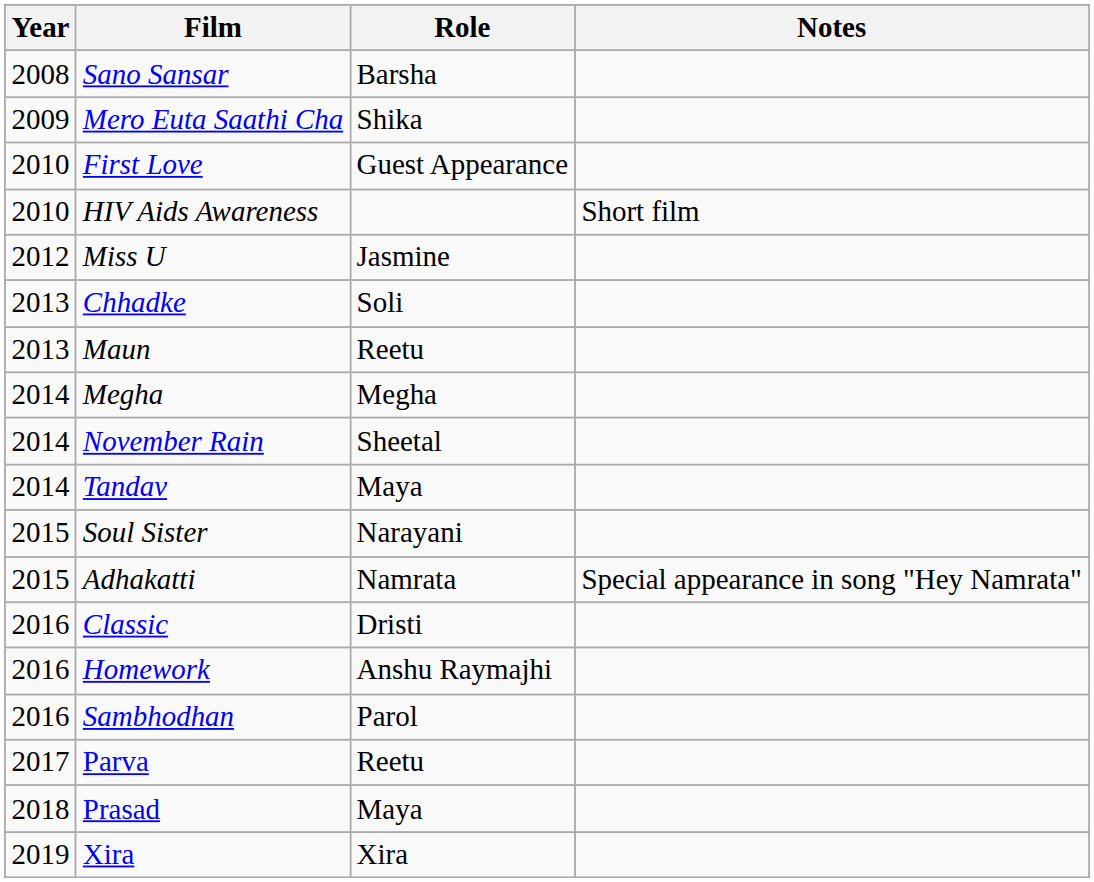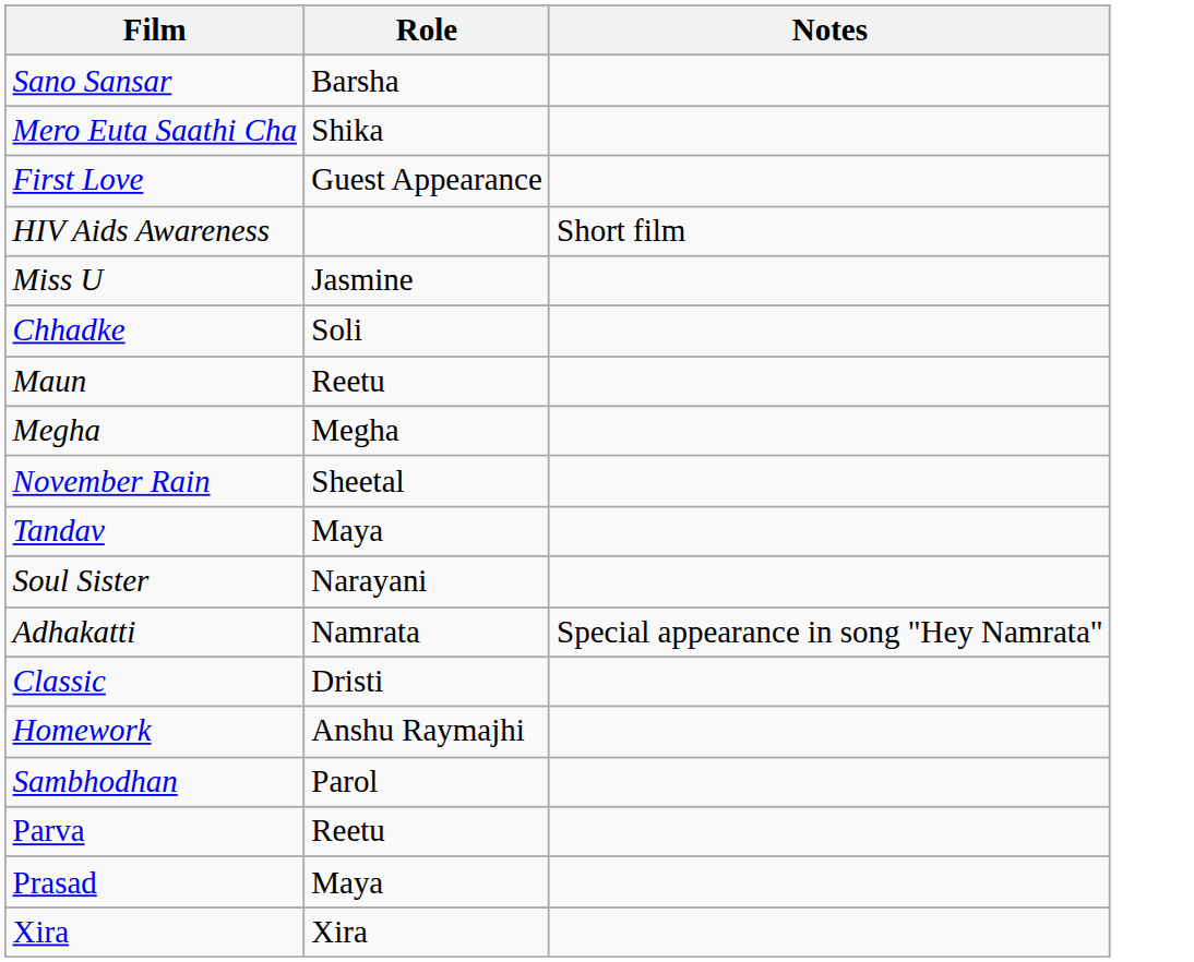 <table class="wikitable">
 <tr style="text-align:center;">
-<th>Year</th>
 <th>Film</th>
 <th>Role</th>
 <th>Notes</th>
 </tr>
 <tr>
-<td>2008</td>
 <td><em><a href='#'>Sano Sansar</a> </em></td>
 <td>Barsha</td>
 <td></td>
 </tr>
 <tr>
-<td>2009</td>
 <td><em><a href='#'>Mero Euta Saathi Cha</a></em></td>
 <td>Shika</td>
 <td></td>
 </tr>
 <tr>
-<td>2010</td>
 <td><em><a href='#'>First Love</a> </em></td>
 <td>Guest Appearance</td>
 <td></td>
 </tr>
 <tr>
-<td>2010</td>
 <td><em>HIV Aids Awareness</em></td>
 <td></td>
 <td>Short film</td>
 </tr>
 <tr>
-<td>2012</td>
 <td><em>Miss U</em></td>
 <td>Jasmine</td>
 <td></td>
 </tr>
 <tr>
-<td>2013</td>
 <td><em><a href='#'>Chhadke</a> </em></td>
 <td>Soli</td>
 <td></td>
 </tr>
 <tr>
-<td>2013</td>
 <td><em>Maun</em></td>
 <td>Reetu</td>
 <td></td>
 </tr>
 <tr>
-<td>2014</td>
 <td><em>Megha</em></td>
 <td>Megha</td>
 <td></td>
 </tr>
 <tr>
-<td>2014</td>
 <td><em><a href='#'>November Rain</a></em></td>
 <td>Sheetal</td>
 <td></td>
 </tr>
 <tr>
-<td>2014</td>
 <td><em><a href='#'>Tandav</a></em></td>
 <td>Maya</td>
 <td></td>
 </tr>
 <tr>
-<td>2015</td>
 <td><em>Soul Sister</em></td>
 <td>Narayani</td>
 <td></td>
 </tr>
 <tr>
-<td>2015</td>
 <td><em>Adhakatti</em></td>
 <td>Namrata</td>
 <td>Special appearance in song "Hey Namrata"</td>
 </tr>
 <tr>
-<td>2016</td>
 <td><em><a href='#'>Classic</a></em></td>
 <td>Dristi</td>
 <td></td>
 </tr>
 <tr>
-<td>2016</td>
 <td><em><a href='#'>Homework</a></em></td>
 <td>Anshu Raymajhi</td>
 <td></td>
 </tr>
 <tr>
-<td>2016</td>
 <td><em><a href='#'>Sambhodhan</a></em></td>
 <td>Parol</td>
 <td></td>
 </tr>
 <tr>
-<td>2017</td>
 <td><a href='#'>Parva</a></td>
 <td>Reetu</td>
 <td></td>
 </tr>
 <tr>
-<td>2018</td>
 <td><a href='#'>Prasad</a></td>
 <td>Maya</td>
 <td></td>
 </tr>
 <tr>
-<td>2019</td>
 <td><a href='#'>Xira</a></td>
 <td>Xira</td>
 <td></td>
 </tr>
 </table>
